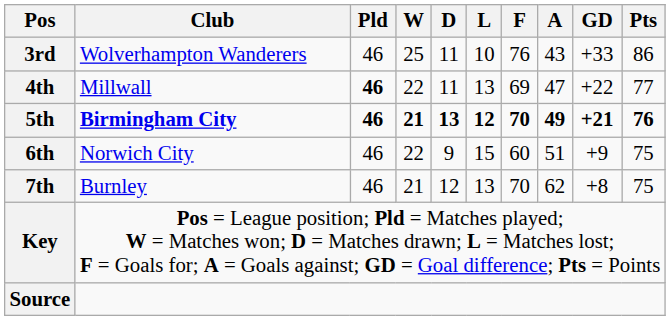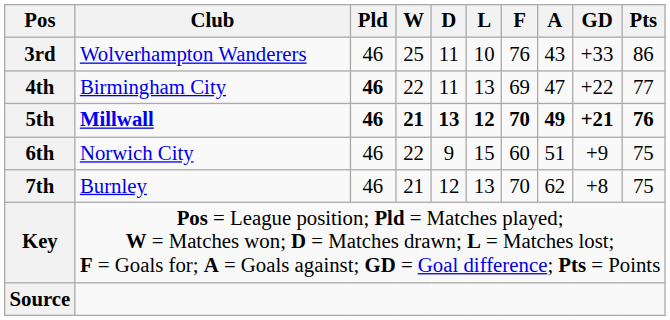 <table class="wikitable" style="text-align:center">
 <tr>
 <th scope="col">Pos</th>
 <th scope="col">Club</th>
 <th scope="col">Pld</th>
 <th scope="col">W</th>
 <th scope="col">D</th>
 <th scope="col">L</th>
 <th scope="col">F</th>
 <th scope="col">A</th>
 <th scope="col">GD</th>
 <th scope="col">Pts</th>
 </tr>
 <tr>
 <th scope="row">3rd</th>
 <td align="left"><a href='#'>Wolverhampton Wanderers</a></td>
 <td>46</td>
 <td>25</td>
 <td>11</td>
 <td>10</td>
 <td>76</td>
 <td>43</td>
 <td>+33</td>
 <td>86</td>
 </tr>
 <tr>
 <th scope="row">4th</th>
-<td align="left"><a href='#'>Millwall</a></td>
+<td align="left"><a href='#'>Birmingham City</a></td>
 <td><strong>46</strong></td>
 <td>22</td>
 <td>11</td>
 <td>13</td>
 <td>69</td>
 <td>47</td>
 <td>+22</td>
 <td>77</td>
 </tr>
 <tr style="font-weight:bold">
 <th scope="row">5th</th>
-<td align="left"><a href='#'>Birmingham City</a></td>
+<td align="left"><a href='#'>Millwall</a></td>
 <td>46</td>
 <td>21</td>
 <td>13</td>
 <td>12</td>
 <td>70</td>
 <td>49</td>
 <td>+21</td>
 <td>76</td>
 </tr>
 <tr>
 <th scope="row">6th</th>
 <td align="left"><a href='#'>Norwich City</a></td>
 <td>46</td>
 <td>22</td>
 <td>9</td>
 <td>15</td>
 <td>60</td>
 <td>51</td>
 <td>+9</td>
 <td>75</td>
 </tr>
 <tr>
 <th scope="row">7th</th>
 <td align="left"><a href='#'>Burnley</a></td>
 <td>46</td>
 <td>21</td>
 <td>12</td>
 <td>13</td>
 <td>70</td>
 <td>62</td>
 <td>+8</td>
 <td>75</td>
 </tr>
 <tr>
 <th scope="row">Key</th>
 <td colspan="9"><strong>Pos</strong> = League position; <strong>Pld</strong> = Matches played;<br><strong>W</strong> = Matches won; <strong>D</strong> = Matches drawn; <strong>L</strong> = Matches lost;<br><strong>F</strong> = Goals for; <strong>A</strong> = Goals against; <strong>GD</strong> = <a href='#'>Goal difference</a>; <strong>Pts</strong> = Points</td>
 </tr>
 <tr>
 <th scope="row">Source</th>
 <td colspan="9"></td>
 </tr>
 </table>
